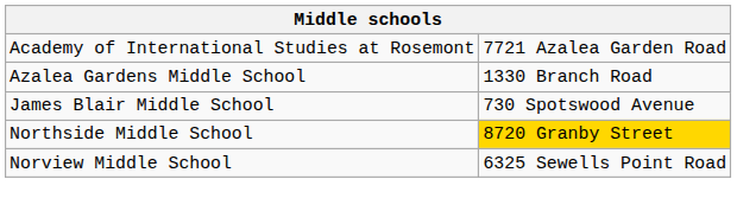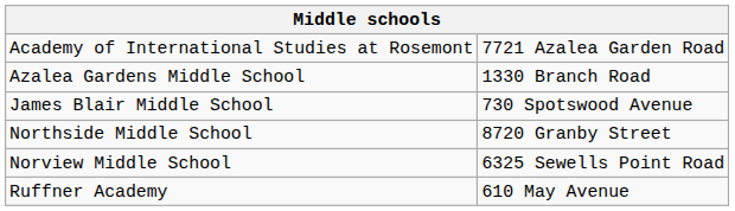 <table class="wikitable" border="1">
 <tr>
 <th colspan="2">Middle schools</th>
 </tr>
 <tr>
 <td>Academy of International Studies at Rosemont</td>
 <td>7721 Azalea Garden Road</td>
 </tr>
 <tr>
 <td>Azalea Gardens Middle School</td>
 <td>1330 Branch Road</td>
 </tr>
 <tr>
 <td James Blair Middle School (Norfolk, Virginia)>James Blair Middle School</td>
 <td>730 Spotswood Avenue</td>
 </tr>
 <tr>
 <td Northside Middle School (Norfolk, Virginia)>Northside Middle School</td>
-<td style="background: gold;">8720 Granby Street</td>
+<td>8720 Granby Street</td>
 </tr>
 <tr>
 <td>Norview Middle School</td>
 <td>6325 Sewells Point Road</td>
 </tr>
+<tr>
+<td>Ruffner Academy</td>
+<td>610 May Avenue</td>
+</tr>
 </table>
